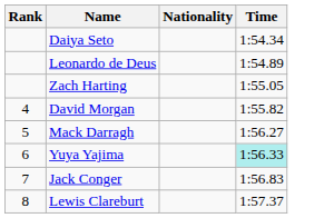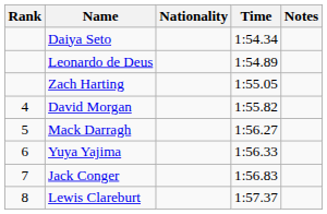 <table class="wikitable sortable" style="text-align:center">
 <tr>
 <th>Rank</th>
 <th>Name</th>
 <th>Nationality</th>
 <th>Time</th>
+<th>Notes</th>
 </tr>
 <tr>
 <td></td>
 <td align=left><a href='#'>Daiya Seto</a></td>
 <td align=left></td>
 <td>1:54.34</td>
+<td></td>
 </tr>
 <tr>
 <td></td>
 <td align=left><a href='#'>Leonardo de Deus</a></td>
 <td align=left></td>
 <td>1:54.89</td>
+<td></td>
 </tr>
 <tr>
 <td></td>
 <td align=left><a href='#'>Zach Harting</a></td>
 <td align=left></td>
 <td>1:55.05</td>
+<td></td>
 </tr>
 <tr>
 <td>4</td>
 <td align=left><a href='#'>David Morgan</a></td>
 <td align=left></td>
 <td>1:55.82</td>
+<td></td>
 </tr>
 <tr>
 <td>5</td>
 <td align=left><a href='#'>Mack Darragh</a></td>
 <td align=left></td>
 <td>1:56.27</td>
+<td></td>
 </tr>
 <tr>
 <td>6</td>
 <td align=left><a href='#'>Yuya Yajima</a></td>
 <td align=left></td>
-<td style="background: paleturquoise;">1:56.33</td>
+<td>1:56.33</td>
+<td></td>
 </tr>
 <tr>
 <td>7</td>
 <td align=left><a href='#'>Jack Conger</a></td>
 <td align=left></td>
 <td>1:56.83</td>
+<td></td>
 </tr>
 <tr>
 <td>8</td>
 <td align=left><a href='#'>Lewis Clareburt</a></td>
 <td align=left></td>
 <td>1:57.37</td>
+<td></td>
 </tr>
 </table>
